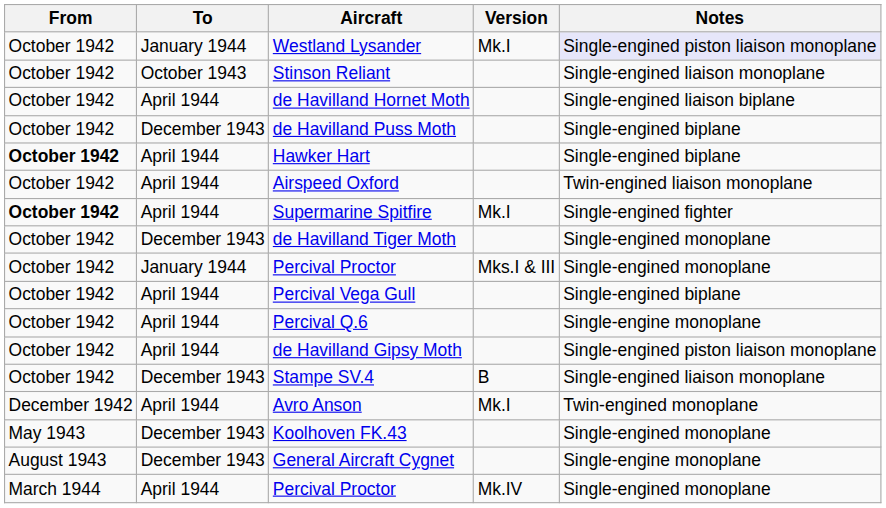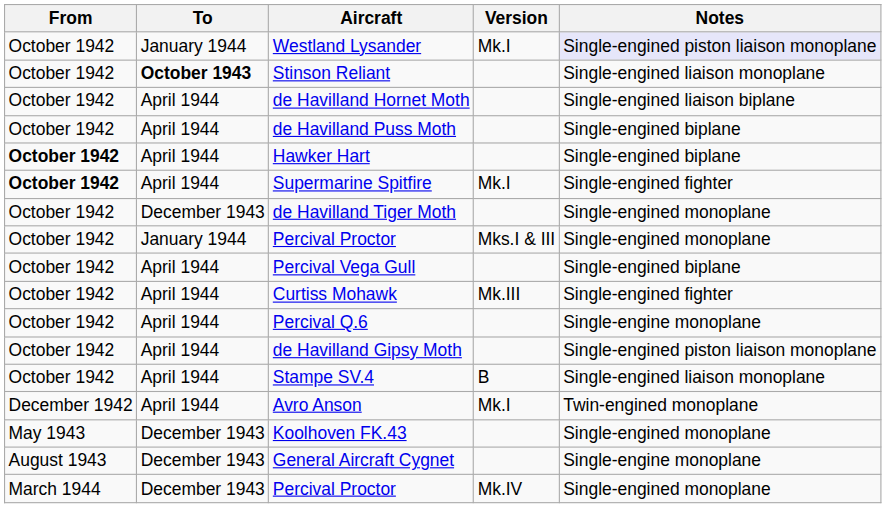 <table class="wikitable">
 <tr>
 <th>From</th>
 <th>To</th>
 <th>Aircraft</th>
 <th>Version</th>
 <th>Notes</th>
 </tr>
 <tr>
 <td>October 1942</td>
 <td>January 1944</td>
 <td><a href='#'>Westland Lysander</a></td>
 <td>Mk.I</td>
 <td style="background: lavender;">Single-engined piston liaison monoplane</td>
 </tr>
 <tr>
 <td>October 1942</td>
-<td>October 1943</td>
+<td><strong>October 1943</strong></td>
 <td><a href='#'>Stinson Reliant</a></td>
 <td></td>
 <td>Single-engined liaison monoplane</td>
 </tr>
 <tr>
 <td>October 1942</td>
 <td>April 1944</td>
 <td><a href='#'>de Havilland Hornet Moth</a></td>
 <td></td>
 <td>Single-engined liaison biplane</td>
 </tr>
 <tr>
 <td>October 1942</td>
-<td>December 1943</td>
+<td>April 1944</td>
 <td><a href='#'>de Havilland Puss Moth</a></td>
 <td></td>
 <td>Single-engined biplane</td>
 </tr>
 <tr>
 <td><strong>October 1942</strong></td>
 <td>April 1944</td>
 <td><a href='#'>Hawker Hart</a></td>
 <td></td>
 <td>Single-engined biplane</td>
-</tr>
-<tr>
-<td>October 1942</td>
-<td>April 1944</td>
-<td><a href='#'>Airspeed Oxford</a></td>
-<td></td>
-<td>Twin-engined liaison monoplane</td>
 </tr>
 <tr>
 <td><strong>October 1942</strong></td>
 <td>April 1944</td>
 <td><a href='#'>Supermarine Spitfire</a></td>
 <td>Mk.I</td>
 <td>Single-engined fighter</td>
 </tr>
 <tr>
 <td>October 1942</td>
 <td>December 1943</td>
 <td><a href='#'>de Havilland Tiger Moth</a></td>
 <td></td>
 <td>Single-engined monoplane</td>
 </tr>
 <tr>
 <td>October 1942</td>
 <td>January 1944</td>
 <td><a href='#'>Percival Proctor</a></td>
 <td>Mks.I & III</td>
 <td>Single-engined monoplane</td>
 </tr>
 <tr>
 <td>October 1942</td>
 <td>April 1944</td>
 <td><a href='#'>Percival Vega Gull</a></td>
 <td></td>
 <td>Single-engined biplane</td>
 </tr>
 <tr>
 <td>October 1942</td>
 <td>April 1944</td>
+<td><a href='#'>Curtiss Mohawk</a></td>
+<td>Mk.III</td>
+<td>Single-engined fighter</td>
+</tr>
+<tr>
+<td>October 1942</td>
+<td>April 1944</td>
 <td><a href='#'>Percival Q.6</a></td>
 <td></td>
 <td>Single-engine monoplane</td>
 </tr>
 <tr>
 <td>October 1942</td>
 <td>April 1944</td>
 <td><a href='#'>de Havilland Gipsy Moth</a></td>
 <td></td>
 <td>Single-engined piston liaison monoplane</td>
 </tr>
 <tr>
 <td>October 1942</td>
-<td>December 1943</td>
+<td>April 1944</td>
 <td><a href='#'>Stampe SV.4</a></td>
 <td>B</td>
 <td>Single-engined liaison monoplane</td>
 </tr>
 <tr>
 <td>December 1942</td>
 <td>April 1944</td>
 <td><a href='#'>Avro Anson</a></td>
 <td>Mk.I</td>
 <td>Twin-engined monoplane</td>
 </tr>
 <tr>
 <td>May 1943</td>
 <td>December 1943</td>
 <td><a href='#'>Koolhoven FK.43</a></td>
 <td></td>
 <td>Single-engined monoplane</td>
 </tr>
 <tr>
 <td>August 1943</td>
 <td>December 1943</td>
 <td><a href='#'>General Aircraft Cygnet</a></td>
 <td></td>
 <td>Single-engine monoplane</td>
 </tr>
 <tr>
 <td>March 1944</td>
-<td>April 1944</td>
+<td>December 1943</td>
 <td><a href='#'>Percival Proctor</a></td>
 <td>Mk.IV</td>
 <td>Single-engined monoplane</td>
 </tr>
 </table>
